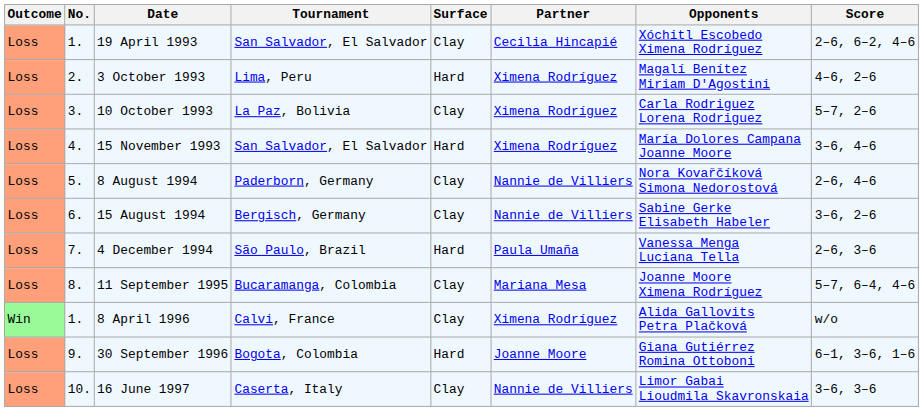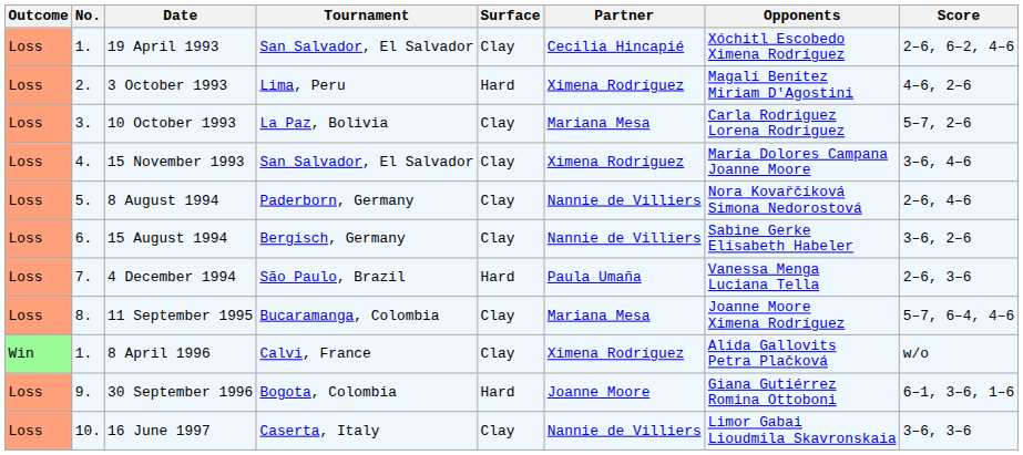 <table class="sortable wikitable" style=font-size:97%>
 <tr>
 <th>Outcome</th>
 <th>No.</th>
 <th>Date</th>
 <th>Tournament</th>
 <th>Surface</th>
 <th>Partner</th>
 <th>Opponents</th>
 <th>Score</th>
 </tr>
 <tr bgcolor="#f0f8ff">
 <td style="background:#ffa07a;">Loss</td>
 <td>1.</td>
 <td>19 April 1993</td>
 <td><a href='#'>San Salvador</a>, El Salvador</td>
 <td>Clay</td>
 <td> <a href='#'>Cecilia Hincapié</a></td>
 <td> <a href='#'>Xóchitl Escobedo</a> <br>  <a href='#'>Ximena Rodríguez</a></td>
 <td>2–6, 6–2, 4–6</td>
 </tr>
 <tr style="background:#f0f8ff;">
 <td style="background:#ffa07a;">Loss</td>
 <td>2.</td>
 <td>3 October 1993</td>
 <td><a href='#'>Lima</a>, Peru</td>
 <td>Hard</td>
 <td> <a href='#'>Ximena Rodríguez</a></td>
 <td> <a href='#'>Magalí Benítez</a> <br>  <a href='#'>Miriam D'Agostini</a></td>
 <td>4–6, 2–6</td>
 </tr>
 <tr style="background:#f0f8ff;">
 <td style="background:#ffa07a;">Loss</td>
 <td>3.</td>
 <td>10 October 1993</td>
 <td><a href='#'>La Paz</a>, Bolivia</td>
 <td>Clay</td>
-<td> <a href='#'>Ximena Rodríguez</a></td>
+<td> <a href='#'>Mariana Mesa</a></td>
 <td> <a href='#'>Carla Rodriguez</a> <br>  <a href='#'>Lorena Rodriguez</a></td>
 <td>5–7, 2–6</td>
 </tr>
 <tr style="background:#f0f8ff;">
 <td style="background:#ffa07a;">Loss</td>
 <td>4.</td>
 <td>15 November 1993</td>
 <td><a href='#'>San Salvador</a>, El Salvador</td>
-<td>Hard</td>
+<td>Clay</td>
 <td> <a href='#'>Ximena Rodríguez</a></td>
 <td> <a href='#'>María Dolores Campana</a> <br>  <a href='#'>Joanne Moore</a></td>
 <td>3–6, 4–6</td>
 </tr>
 <tr style="background:#f0f8ff;">
 <td style="background:#ffa07a;">Loss</td>
 <td>5.</td>
 <td>8 August 1994</td>
 <td><a href='#'>Paderborn</a>, Germany</td>
 <td>Clay</td>
 <td> <a href='#'>Nannie de Villiers</a></td>
 <td> <a href='#'>Nora Kovařčíková</a> <br>  <a href='#'>Simona Nedorostová</a></td>
 <td>2–6, 4–6</td>
 </tr>
 <tr style="background:#f0f8ff;">
 <td style="background:#ffa07a;">Loss</td>
 <td>6.</td>
 <td>15 August 1994</td>
 <td><a href='#'>Bergisch</a>, Germany</td>
 <td>Clay</td>
 <td> <a href='#'>Nannie de Villiers</a></td>
 <td> <a href='#'>Sabine Gerke</a> <br>  <a href='#'>Elisabeth Habeler</a></td>
 <td>3–6, 2–6</td>
 </tr>
 <tr style="background:#f0f8ff;">
 <td style="background:#ffa07a;">Loss</td>
 <td>7.</td>
 <td>4 December 1994</td>
 <td><a href='#'>São Paulo</a>, Brazil</td>
 <td>Hard</td>
 <td> <a href='#'>Paula Umaña</a></td>
 <td> <a href='#'>Vanessa Menga</a> <br>  <a href='#'>Luciana Tella</a></td>
 <td>2–6, 3–6</td>
 </tr>
 <tr style="background:#f0f8ff;">
 <td style="background:#ffa07a;">Loss</td>
 <td>8.</td>
 <td>11 September 1995</td>
 <td><a href='#'>Bucaramanga</a>, Colombia</td>
 <td>Clay</td>
 <td> <a href='#'>Mariana Mesa</a></td>
 <td> <a href='#'>Joanne Moore</a> <br>  <a href='#'>Ximena Rodríguez</a></td>
 <td>5–7, 6–4, 4–6</td>
 </tr>
 <tr style="background:#f0f8ff;">
 <td style="background:#98fb98;">Win</td>
 <td>1.</td>
 <td>8 April 1996</td>
 <td><a href='#'>Calvi</a>, France</td>
 <td>Clay</td>
 <td> <a href='#'>Ximena Rodríguez</a></td>
 <td> <a href='#'>Alida Gallovits</a> <br>  <a href='#'>Petra Plačková</a></td>
 <td>w/o</td>
 </tr>
 <tr style="background:#f0f8ff;">
 <td style="background:#ffa07a;">Loss</td>
 <td>9.</td>
 <td>30 September 1996</td>
 <td><a href='#'>Bogota</a>, Colombia</td>
 <td>Hard</td>
 <td> <a href='#'>Joanne Moore</a></td>
 <td> <a href='#'>Giana Gutiérrez</a> <br>  <a href='#'>Romina Ottoboni</a></td>
 <td>6–1, 3–6, 1–6</td>
 </tr>
 <tr style="background:#f0f8ff;">
 <td style="background:#ffa07a;">Loss</td>
 <td>10.</td>
 <td>16 June 1997</td>
 <td><a href='#'>Caserta</a>, Italy</td>
 <td>Clay</td>
 <td> <a href='#'>Nannie de Villiers</a></td>
 <td> <a href='#'>Limor Gabai</a><br>  <a href='#'>Lioudmila Skavronskaia</a></td>
 <td>3–6, 3–6</td>
 </tr>
 </table>
